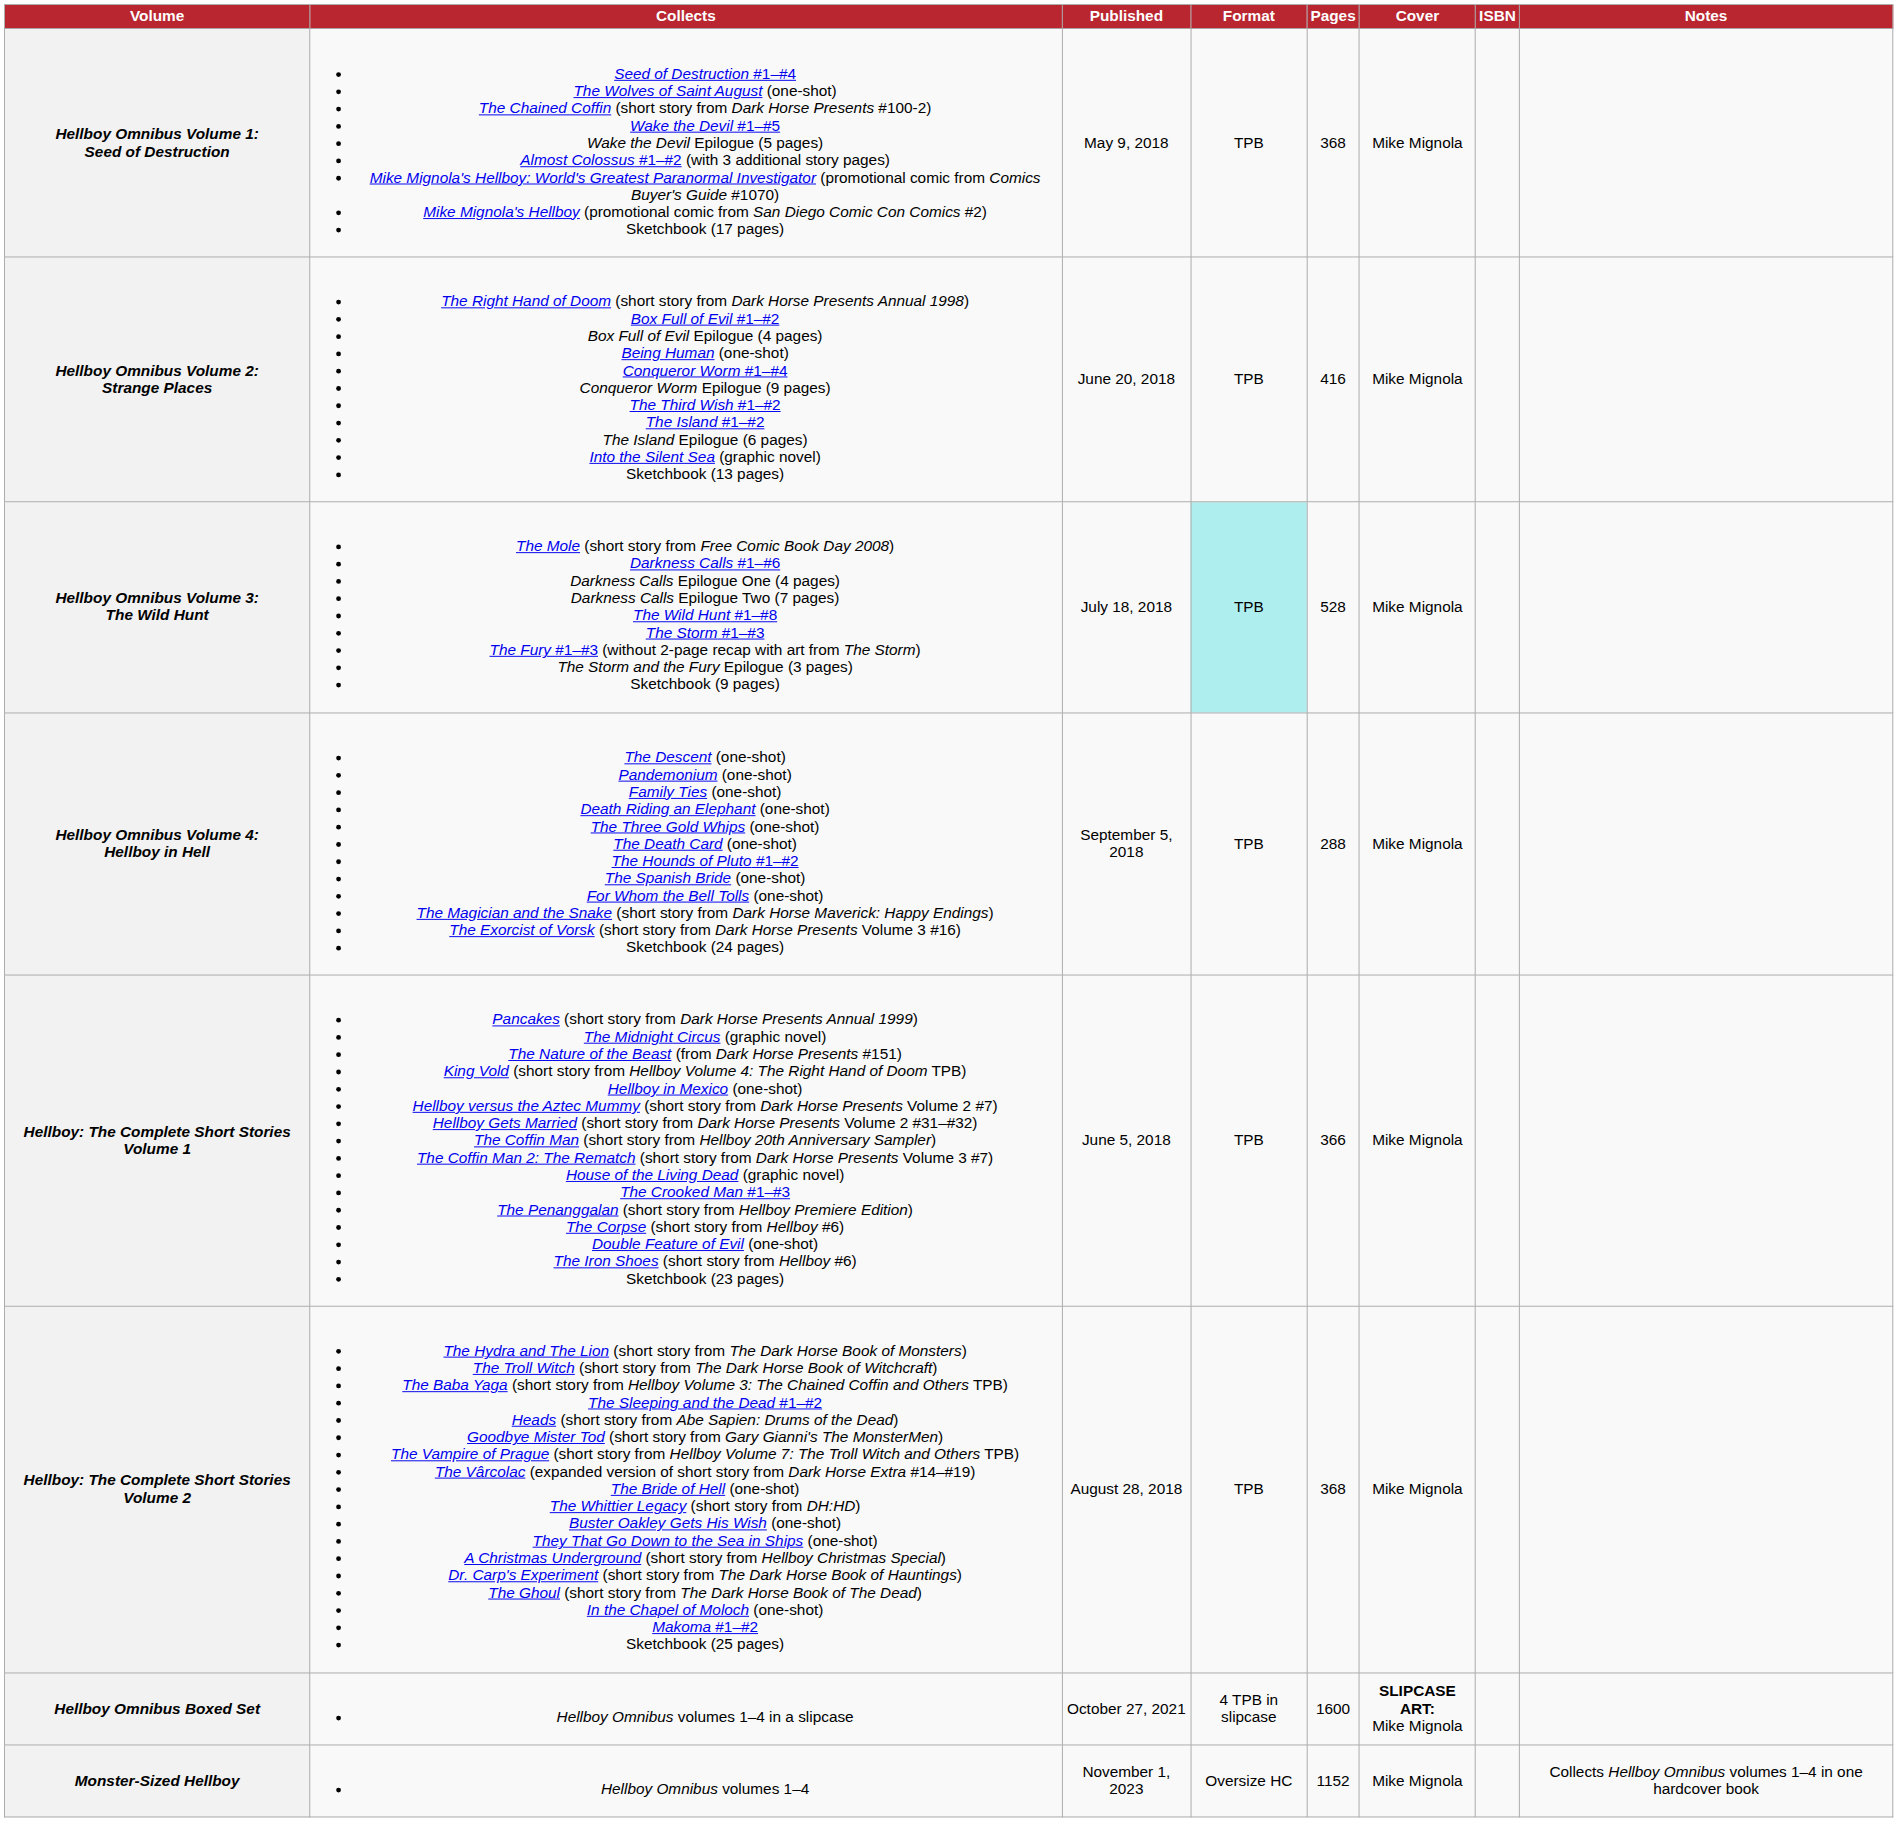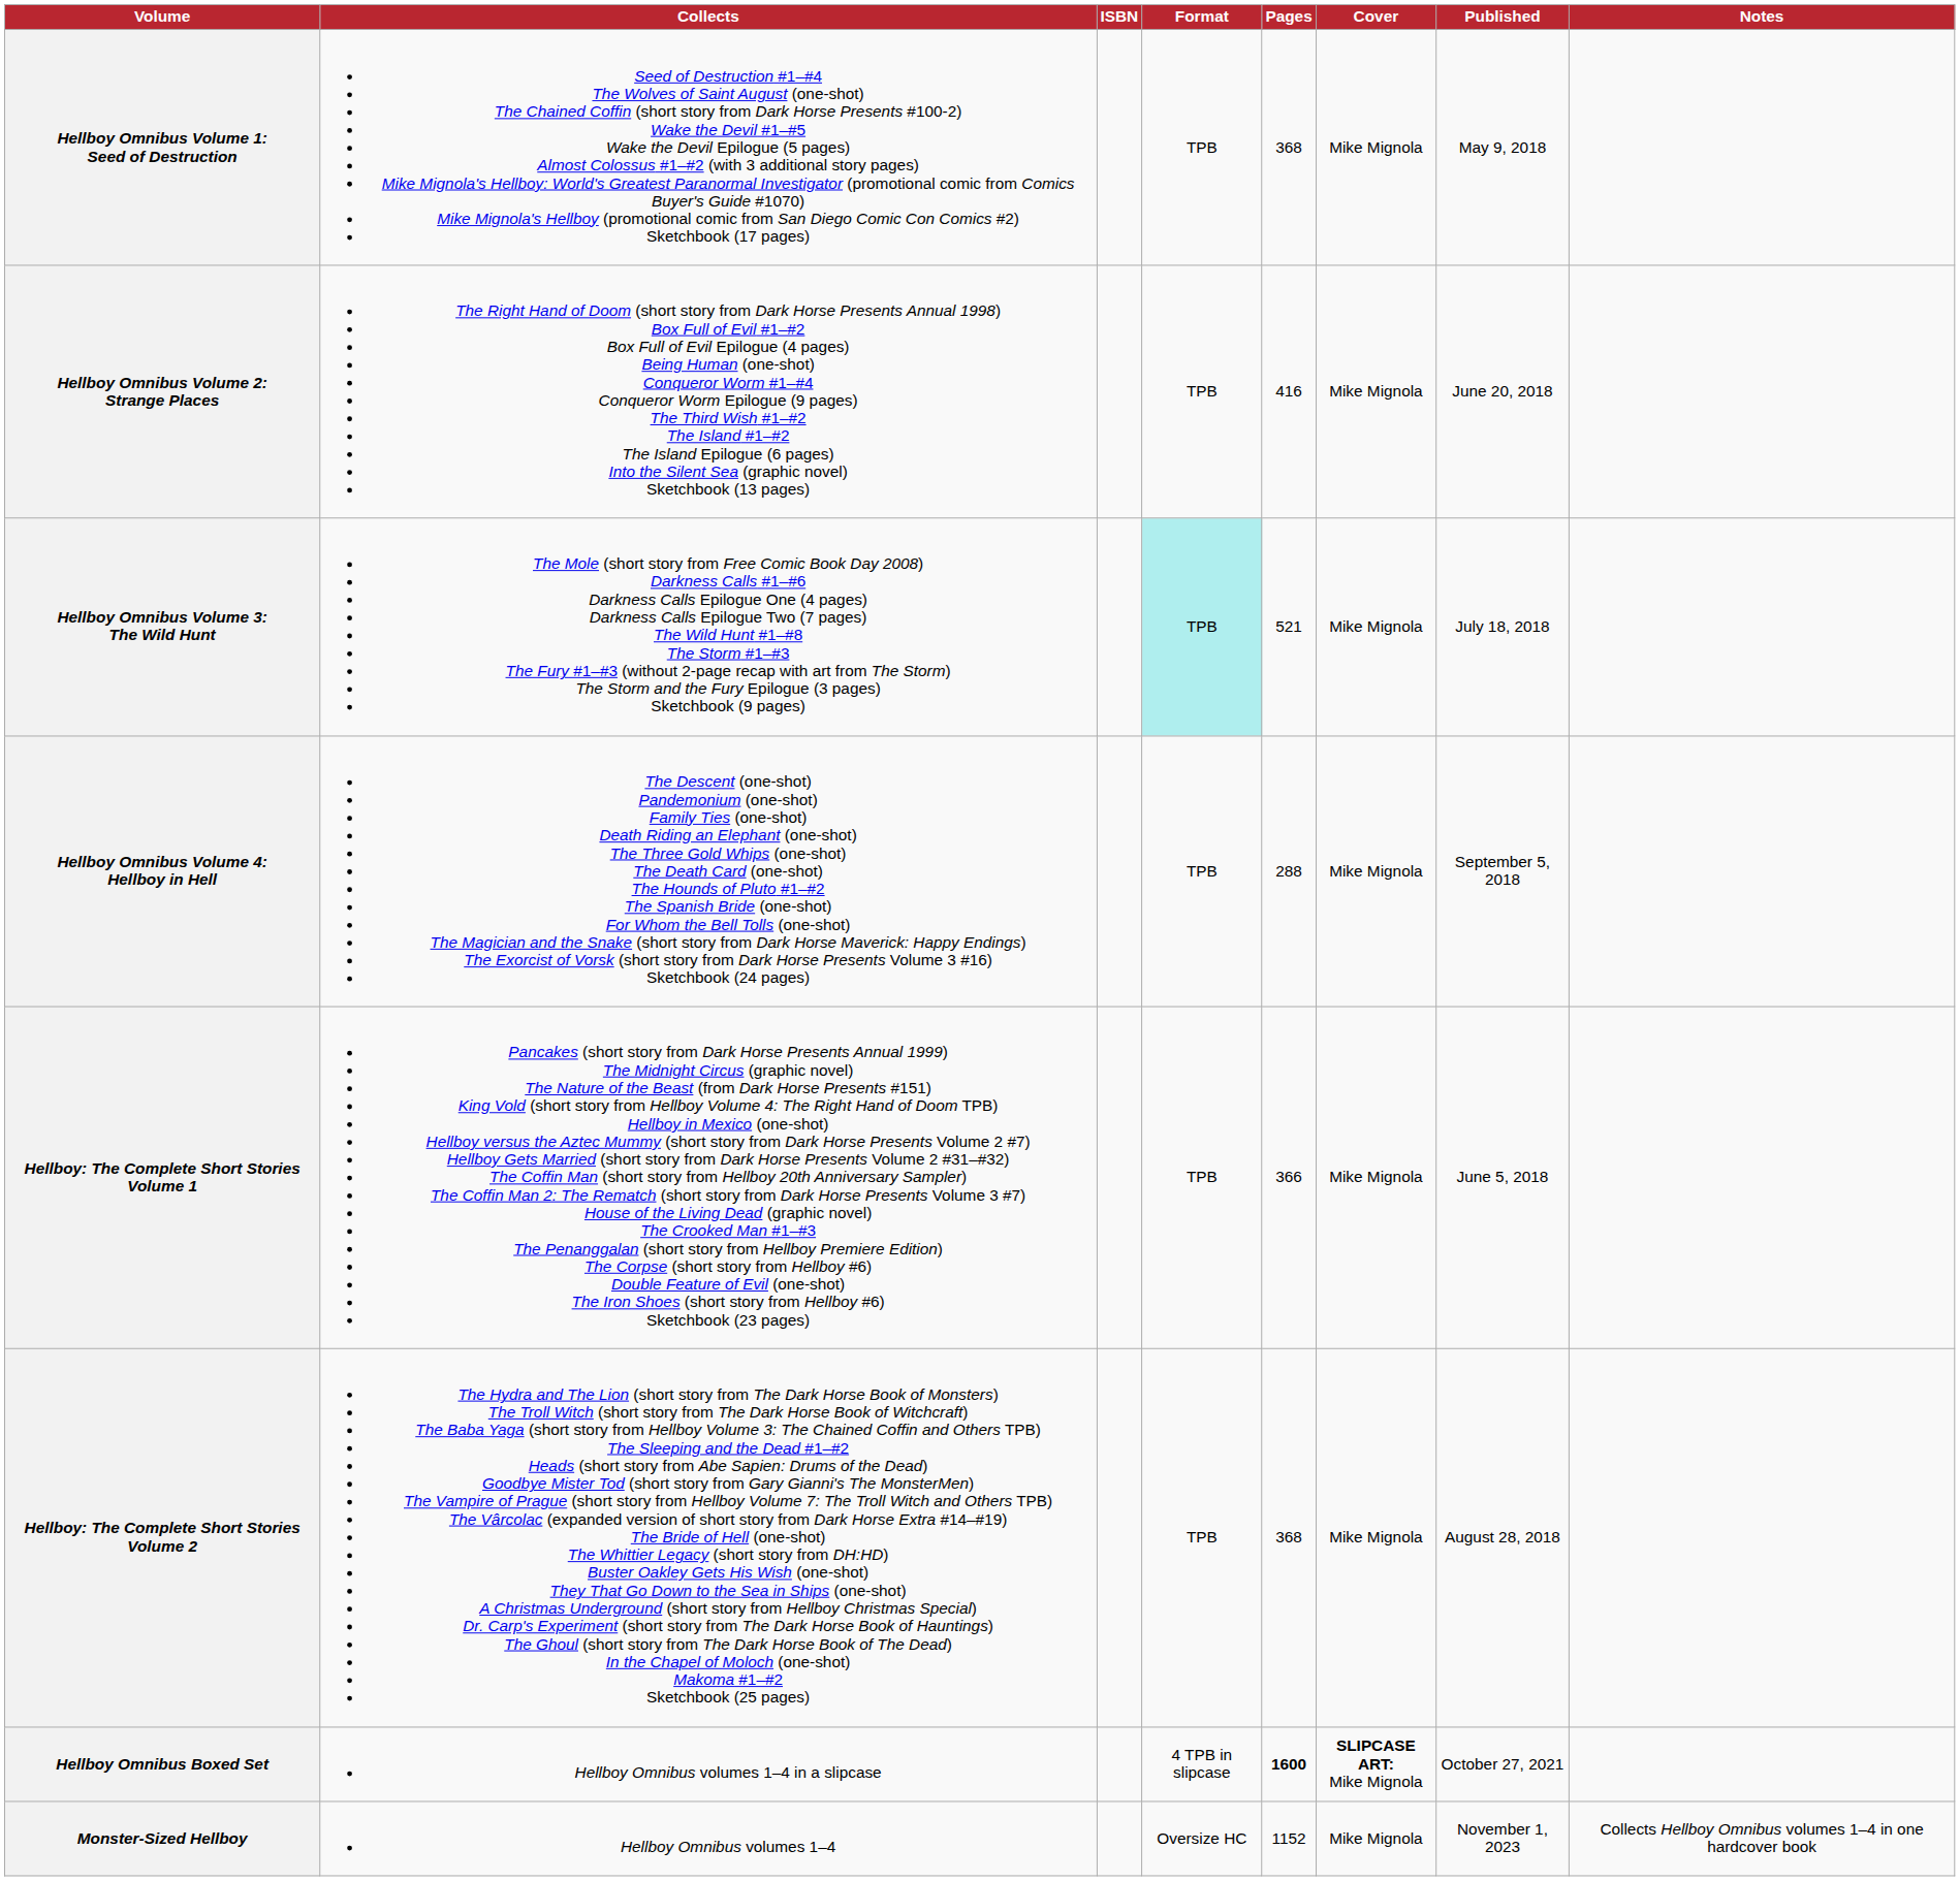 <table class="wikitable" style="text-align: center">
 <tr>
 <th style="background:#b92630; color:#fff;">Volume</th>
 <th style="background:#b92630; color:#fff;">Collects</th>
-<th style="background:#b92630; color:#fff;">Published</th>
+<th style="background:#b92630; color:#fff;">ISBN</th>
 <th style="background:#b92630; color:#fff;">Format</th>
 <th style="background:#b92630; color:#fff;">Pages</th>
 <th style="background:#b92630; color:#fff;">Cover</th>
-<th style="background:#b92630; color:#fff;">ISBN</th>
+<th style="background:#b92630; color:#fff;">Published</th>
 <th style="background:#b92630; color:#fff;">Notes</th>
 </tr>
 <tr>
 <th><em>Hellboy Omnibus Volume 1:<br>Seed of Destruction</em></th>
 <td><br><ul><li><a href='#'><em>Seed of Destruction</em> #1–#4</a></li><li><a href='#'><em>The Wolves of Saint August</em></a> (one-shot)</li><li><a href='#'><em>The Chained Coffin</em></a> (short story from <em>Dark Horse Presents</em> #100-2)</li><li><a href='#'><em>Wake the Devil</em> #1–#5</a></li><li><em>Wake the Devil</em> Epilogue (5 pages)</li><li><a href='#'><em>Almost Colossus</em> #1–#2</a> (with 3 additional story pages)</li><li><a href='#'><em>Mike Mignola's Hellboy: World's Greatest Paranormal Investigator</em></a> (promotional comic from <em>Comics Buyer's Guide</em> #1070)</li><li><a href='#'><em>Mike Mignola's Hellboy</em></a> (promotional comic from <em>San Diego Comic Con Comics</em> #2)</li><li>Sketchbook (17 pages)</li></ul></td>
-<td>May 9, 2018</td>
+<td></td>
 <td>TPB</td>
 <td>368</td>
 <td>Mike Mignola</td>
-<td></td>
+<td>May 9, 2018</td>
 <td></td>
 </tr>
 <tr>
 <th><em>Hellboy Omnibus Volume 2:<br>Strange Places</em></th>
 <td><br><ul><li><a href='#'><em>The Right Hand of Doom</em></a> (short story from <em>Dark Horse Presents Annual 1998</em>)</li><li><a href='#'><em>Box Full of Evil</em> #1–#2</a></li><li><em>Box Full of Evil</em> Epilogue (4 pages)</li><li><a href='#'><em>Being Human</em></a> (one-shot)</li><li><a href='#'><em>Conqueror Worm</em> #1–#4</a></li><li><em>Conqueror Worm</em> Epilogue (9 pages)</li><li><a href='#'><em>The Third Wish</em> #1–#2</a></li><li><a href='#'><em>The Island</em> #1–#2</a></li><li><em>The Island</em> Epilogue (6 pages)</li><li><a href='#'><em>Into the Silent Sea</em></a> (graphic novel)</li><li>Sketchbook (13 pages)</li></ul></td>
-<td>June 20, 2018</td>
+<td></td>
 <td>TPB</td>
 <td>416</td>
 <td>Mike Mignola</td>
-<td></td>
+<td>June 20, 2018</td>
 <td></td>
 </tr>
 <tr>
 <th><em>Hellboy Omnibus Volume 3:<br>The Wild Hunt</em></th>
 <td><br><ul><li><a href='#'><em>The Mole</em></a> (short story from <em>Free Comic Book Day 2008</em>)</li><li><a href='#'><em>Darkness Calls</em> #1–#6</a></li><li><em>Darkness Calls</em> Epilogue One (4 pages)</li><li><em>Darkness Calls</em> Epilogue Two (7 pages)</li><li><a href='#'><em>The Wild Hunt</em> #1–#8</a></li><li><a href='#'><em>The Storm</em> #1–#3</a></li><li><a href='#'><em>The Fury</em> #1–#3</a> (without 2-page recap with art from <em>The Storm</em>)</li><li><em>The Storm and the Fury</em> Epilogue (3 pages)</li><li>Sketchbook (9 pages)</li></ul></td>
+<td></td>
+<td style="background: paleturquoise;">TPB</td>
+<td>521</td>
+<td>Mike Mignola</td>
 <td>July 18, 2018</td>
-<td style="background: paleturquoise;">TPB</td>
-<td>528</td>
-<td>Mike Mignola</td>
-<td></td>
 <td></td>
 </tr>
 <tr>
 <th><em>Hellboy Omnibus Volume 4:<br>Hellboy in Hell</em></th>
 <td><br><ul><li><a href='#'><em>The Descent</em></a> (one-shot)</li><li><a href='#'><em>Pandemonium</em></a> (one-shot)</li><li><a href='#'><em>Family Ties</em></a> (one-shot)</li><li><a href='#'><em>Death Riding an Elephant</em></a> (one-shot)</li><li><a href='#'><em>The Three Gold Whips</em></a> (one-shot)</li><li><a href='#'><em>The Death Card</em></a> (one-shot)</li><li><a href='#'><em>The Hounds of Pluto</em> #1–#2</a></li><li><a href='#'><em>The Spanish Bride</em></a> (one-shot)</li><li><a href='#'><em>For Whom the Bell Tolls</em></a> (one-shot)</li><li><a href='#'><em>The Magician and the Snake</em></a> (short story from <em>Dark Horse Maverick: Happy Endings</em>)</li><li><a href='#'><em>The Exorcist of Vorsk</em></a> (short story from <em>Dark Horse Presents</em> Volume 3 #16)</li><li>Sketchbook (24 pages)</li></ul></td>
-<td>September 5, 2018</td>
+<td></td>
 <td>TPB</td>
 <td>288</td>
 <td>Mike Mignola</td>
-<td></td>
+<td>September 5, 2018</td>
 <td></td>
 </tr>
 <tr>
 <th><em>Hellboy: The Complete Short Stories Volume 1</em></th>
 <td><br><ul><li><a href='#'><em>Pancakes</em></a> (short story from <em>Dark Horse Presents Annual 1999</em>)</li><li><a href='#'><em>The Midnight Circus</em></a> (graphic novel)</li><li><a href='#'><em>The Nature of the Beast</em></a> (from <em>Dark Horse Presents</em> #151)</li><li><a href='#'><em>King Vold</em></a> (short story from <em>Hellboy Volume 4: The Right Hand of Doom</em> TPB)</li><li><a href='#'><em>Hellboy in Mexico</em></a> (one-shot)</li><li><a href='#'><em>Hellboy versus the Aztec Mummy</em></a> (short story from <em>Dark Horse Presents</em> Volume 2 #7)</li><li><a href='#'><em>Hellboy Gets Married</em></a> (short story from <em>Dark Horse Presents</em> Volume 2 #31–#32)</li><li><a href='#'><em>The Coffin Man</em></a> (short story from <em>Hellboy 20th Anniversary Sampler</em>)</li><li><a href='#'><em>The Coffin Man 2: The Rematch</em></a> (short story from <em>Dark Horse Presents</em> Volume 3 #7)</li><li><a href='#'><em>House of the Living Dead</em></a> (graphic novel)</li><li><a href='#'><em>The Crooked Man</em> #1–#3</a></li><li><a href='#'><em>The Penanggalan</em></a> (short story from <em>Hellboy Premiere Edition</em>)</li><li><a href='#'><em>The Corpse</em></a> (short story from <em>Hellboy</em> #6)</li><li><a href='#'><em>Double Feature of Evil</em></a> (one-shot)</li><li><a href='#'><em>The Iron Shoes</em></a> (short story from <em>Hellboy</em> #6)</li><li>Sketchbook (23 pages)</li></ul></td>
-<td>June 5, 2018</td>
+<td></td>
 <td>TPB</td>
 <td>366</td>
 <td>Mike Mignola</td>
-<td></td>
+<td>June 5, 2018</td>
 <td></td>
 </tr>
 <tr>
 <th><em>Hellboy: The Complete Short Stories Volume 2</em></th>
 <td><br><ul><li><a href='#'><em>The Hydra and The Lion</em></a> (short story from <em> The Dark Horse Book of Monsters</em>)</li><li><a href='#'><em>The Troll Witch</em></a> (short story from <em>The Dark Horse Book of Witchcraft</em>)</li><li><a href='#'><em>The Baba Yaga</em></a> (short story from <em>Hellboy Volume 3: The Chained Coffin and Others</em> TPB)</li><li><a href='#'><em>The Sleeping and the Dead</em> #1–#2</a></li><li><a href='#'><em>Heads</em></a> (short story from <em>Abe Sapien: Drums of the Dead</em>)</li><li><a href='#'><em>Goodbye Mister Tod</em></a> (short story from <em>Gary Gianni's The MonsterMen</em>)</li><li><a href='#'><em>The Vampire of Prague</em></a> (short story from <em>Hellboy Volume 7: The Troll Witch and Others</em> TPB)</li><li><a href='#'><em>The Vârcolac</em></a> (expanded version of short story from <em>Dark Horse Extra</em> #14–#19)</li><li><a href='#'><em>The Bride of Hell</em></a> (one-shot)</li><li><a href='#'><em>The Whittier Legacy</em></a> (short story from <em>DH:HD</em>)</li><li><a href='#'><em>Buster Oakley Gets His Wish</em></a> (one-shot)</li><li><a href='#'><em>They That Go Down to the Sea in Ships</em></a> (one-shot)</li><li><a href='#'><em>A Christmas Underground</em></a> (short story from <em>Hellboy Christmas Special</em>)</li><li><a href='#'><em>Dr. Carp's Experiment</em></a> (short story from <em>The Dark Horse Book of Hauntings</em>)</li><li><a href='#'><em>The Ghoul</em></a> (short story from <em>The Dark Horse Book of The Dead</em>)</li><li><a href='#'><em>In the Chapel of Moloch</em></a> (one-shot)</li><li><a href='#'><em>Makoma</em> #1–#2</a></li><li>Sketchbook (25 pages)</li></ul></td>
-<td>August 28, 2018</td>
+<td></td>
 <td>TPB</td>
 <td>368</td>
 <td>Mike Mignola</td>
-<td></td>
+<td>August 28, 2018</td>
 <td></td>
 </tr>
 <tr>
 <th><em>Hellboy Omnibus Boxed Set</em></th>
 <td><br><ul><li><em>Hellboy Omnibus</em> volumes 1–4 in a slipcase</li></ul></td>
+<td></td>
+<td>4 TPB in slipcase</td>
+<td><strong>1600</strong></td>
+<td><strong><span>SLIPCASE ART:</span></strong><br>Mike Mignola</td>
 <td>October 27, 2021</td>
-<td>4 TPB in slipcase</td>
-<td>1600</td>
-<td><strong><span>SLIPCASE ART:</span></strong><br>Mike Mignola</td>
-<td></td>
 <td></td>
 </tr>
 <tr>
 <th><em>Monster-Sized Hellboy</em></th>
 <td><br><ul><li><em>Hellboy Omnibus</em> volumes 1–4</li></ul></td>
-<td>November 1, 2023</td>
+<td></td>
 <td>Oversize HC</td>
 <td>1152</td>
 <td>Mike Mignola</td>
-<td></td>
+<td>November 1, 2023</td>
 <td>Collects <em>Hellboy Omnibus</em> volumes 1–4 in one hardcover book</td>
 </tr>
 </table>
